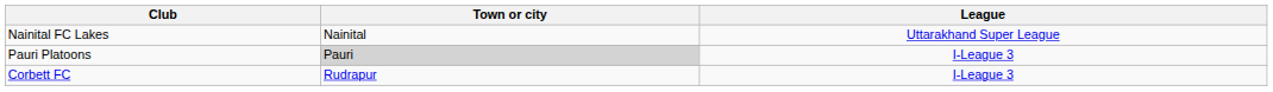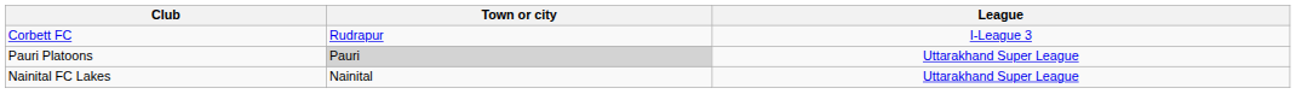 <table class="wikitable sortable" width="100%">
 <tr>
 <th !width="25%">Club</th>
 <th width="30%">Town or city</th>
 <th width="45%">League</th>
 </tr>
 <tr>
+<td><a href='#'>Corbett FC</a></td>
+<td><a href='#'>Rudrapur</a></td>
+<td align="center"><a href='#'>I-League 3</a></td>
+</tr>
+<tr>
+<td>Pauri Platoons</td>
+<td style="background: lightgrey;">Pauri</td>
+<td align="center"><a href='#'>Uttarakhand Super League</a></td>
+</tr>
+<tr>
 <td>Nainital FC Lakes</td>
 <td>Nainital</td>
 <td align="center"><a href='#'>Uttarakhand Super League</a></td>
 </tr>
-<tr>
-<td>Pauri Platoons</td>
-<td style="background: lightgrey;">Pauri</td>
-<td align="center"><a href='#'>I-League 3</a></td>
-</tr>
-<tr>
-<td><a href='#'>Corbett FC</a></td>
-<td><a href='#'>Rudrapur</a></td>
-<td align="center"><a href='#'>I-League 3</a></td>
-</tr>
 </table>
